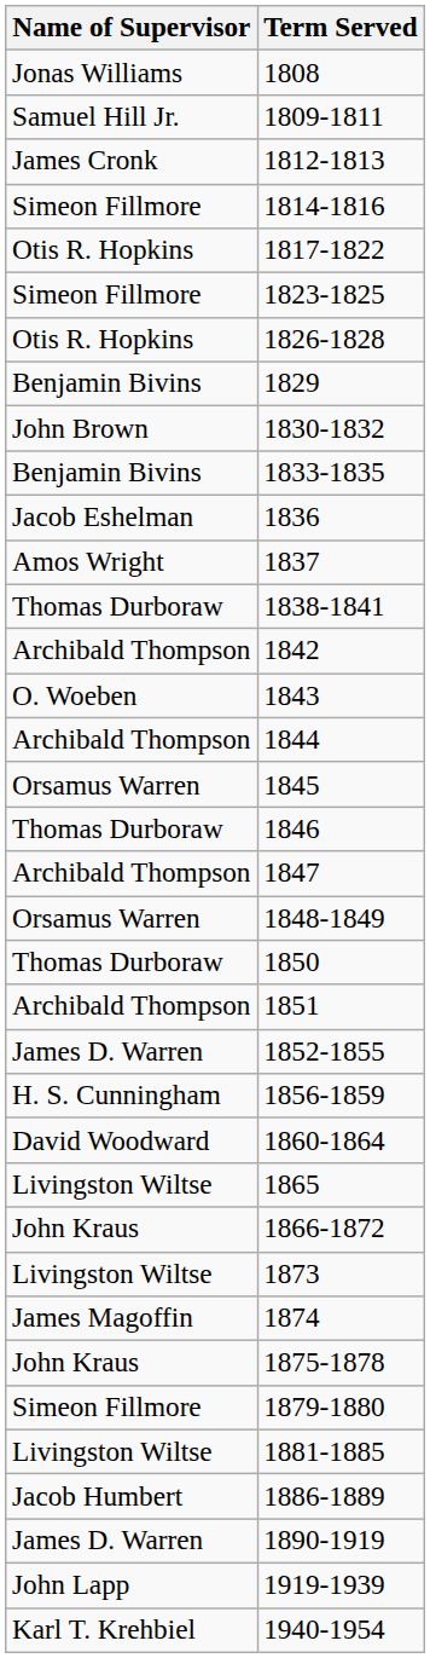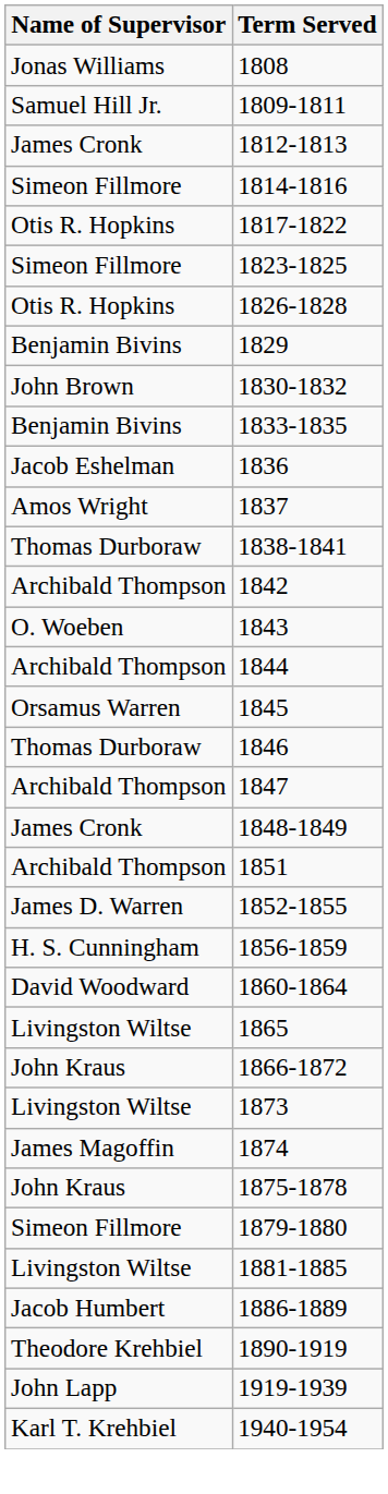 <table class="wikitable mw-collapsible mw-collapsed">
 <tr>
 <th>Name of Supervisor</th>
 <th>Term Served</th>
 </tr>
 <tr>
 <td>Jonas Williams</td>
 <td>1808</td>
 </tr>
 <tr>
 <td>Samuel Hill Jr.</td>
 <td>1809-1811</td>
 </tr>
 <tr>
 <td>James Cronk</td>
 <td>1812-1813</td>
 </tr>
 <tr>
 <td>Simeon Fillmore</td>
 <td>1814-1816</td>
 </tr>
 <tr>
 <td>Otis R. Hopkins</td>
 <td>1817-1822</td>
 </tr>
 <tr>
 <td>Simeon Fillmore</td>
 <td>1823-1825</td>
 </tr>
 <tr>
 <td>Otis R. Hopkins</td>
 <td>1826-1828</td>
 </tr>
 <tr>
 <td>Benjamin Bivins</td>
 <td>1829</td>
 </tr>
 <tr>
 <td>John Brown</td>
 <td>1830-1832</td>
 </tr>
 <tr>
 <td>Benjamin Bivins</td>
 <td>1833-1835</td>
 </tr>
 <tr>
 <td>Jacob Eshelman</td>
 <td>1836</td>
 </tr>
 <tr>
 <td>Amos Wright</td>
 <td>1837</td>
 </tr>
 <tr>
 <td>Thomas Durboraw</td>
 <td>1838-1841</td>
 </tr>
 <tr>
 <td>Archibald Thompson</td>
 <td>1842</td>
 </tr>
 <tr>
 <td>O. Woeben</td>
 <td>1843</td>
 </tr>
 <tr>
 <td>Archibald Thompson</td>
 <td>1844</td>
 </tr>
 <tr>
 <td>Orsamus Warren</td>
 <td>1845</td>
 </tr>
 <tr>
 <td>Thomas Durboraw</td>
 <td>1846</td>
 </tr>
 <tr>
 <td>Archibald Thompson</td>
 <td>1847</td>
 </tr>
 <tr>
-<td>Orsamus Warren</td>
+<td>James Cronk</td>
 <td>1848-1849</td>
-</tr>
-<tr>
-<td>Thomas Durboraw</td>
-<td>1850</td>
 </tr>
 <tr>
 <td>Archibald Thompson</td>
 <td>1851</td>
 </tr>
 <tr>
 <td>James D. Warren</td>
 <td>1852-1855</td>
 </tr>
 <tr>
 <td>H. S. Cunningham</td>
 <td>1856-1859</td>
 </tr>
 <tr>
 <td>David Woodward</td>
 <td>1860-1864</td>
 </tr>
 <tr>
 <td>Livingston Wiltse</td>
 <td>1865</td>
 </tr>
 <tr>
 <td>John Kraus</td>
 <td>1866-1872</td>
 </tr>
 <tr>
 <td>Livingston Wiltse</td>
 <td>1873</td>
 </tr>
 <tr>
 <td>James Magoffin</td>
 <td>1874</td>
 </tr>
 <tr>
 <td>John Kraus</td>
 <td>1875-1878</td>
 </tr>
 <tr>
 <td>Simeon Fillmore</td>
 <td>1879-1880</td>
 </tr>
 <tr>
 <td>Livingston Wiltse</td>
 <td>1881-1885</td>
 </tr>
 <tr>
 <td>Jacob Humbert</td>
 <td>1886-1889</td>
 </tr>
 <tr>
-<td>James D. Warren</td>
+<td>Theodore Krehbiel</td>
 <td>1890-1919</td>
 </tr>
 <tr>
 <td>John Lapp</td>
 <td>1919-1939</td>
 </tr>
 <tr>
 <td>Karl T. Krehbiel</td>
 <td>1940-1954</td>
 </tr>
 </table>
